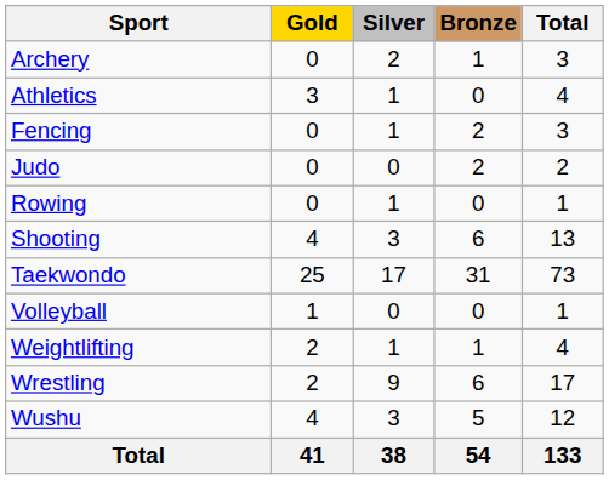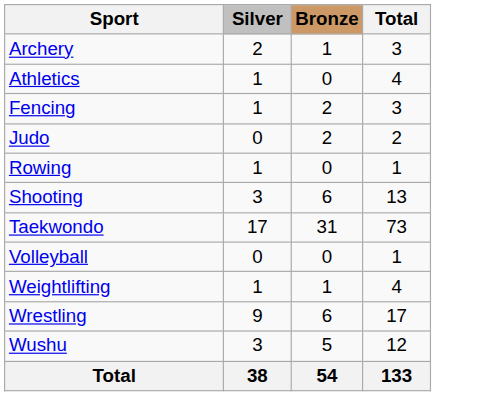 <table class="wikitable sortable" style="text-align:center;">
 <tr>
 <th width=180>Sport</th>
-<th scope="col" style="background:gold; width:50px;">Gold</th>
 <th scope="col" style="background:silver; width:50px;">Silver</th>
 <th scope="col" style="background:#cc9966; width:50px;">Bronze</th>
 <th width=50>Total</th>
 </tr>
 <tr>
 <td align=left> <a href='#'>Archery</a></td>
-<td>0</td>
 <td>2</td>
 <td>1</td>
 <td>3</td>
 </tr>
 <tr>
 <td align=left> <a href='#'>Athletics</a></td>
-<td>3</td>
 <td>1</td>
 <td>0</td>
 <td>4</td>
 </tr>
 <tr>
 <td align=left> <a href='#'>Fencing</a></td>
-<td>0</td>
 <td>1</td>
 <td>2</td>
 <td>3</td>
 </tr>
 <tr>
 <td align=left> <a href='#'>Judo</a></td>
 <td>0</td>
-<td>0</td>
 <td>2</td>
 <td>2</td>
 </tr>
 <tr>
 <td align=left> <a href='#'>Rowing</a></td>
-<td>0</td>
 <td>1</td>
 <td>0</td>
 <td>1</td>
 </tr>
 <tr>
 <td align=left> <a href='#'>Shooting</a></td>
-<td>4</td>
 <td>3</td>
 <td>6</td>
 <td>13</td>
 </tr>
 <tr>
 <td align=left> <a href='#'>Taekwondo</a></td>
-<td>25</td>
 <td>17</td>
 <td>31</td>
 <td>73</td>
 </tr>
 <tr>
 <td align=left> <a href='#'>Volleyball</a></td>
-<td>1</td>
 <td>0</td>
 <td>0</td>
 <td>1</td>
 </tr>
 <tr>
 <td align=left> <a href='#'>Weightlifting</a></td>
-<td>2</td>
 <td>1</td>
 <td>1</td>
 <td>4</td>
 </tr>
 <tr>
 <td align=left> <a href='#'>Wrestling</a></td>
-<td>2</td>
 <td>9</td>
 <td>6</td>
 <td>17</td>
 </tr>
 <tr>
 <td align=left> <a href='#'>Wushu</a></td>
-<td>4</td>
 <td>3</td>
 <td>5</td>
 <td>12</td>
 </tr>
 <tr class="sortbottom">
 <th>Total</th>
-<th>41</th>
 <th>38</th>
 <th>54</th>
 <th>133</th>
 </tr>
 </table>
